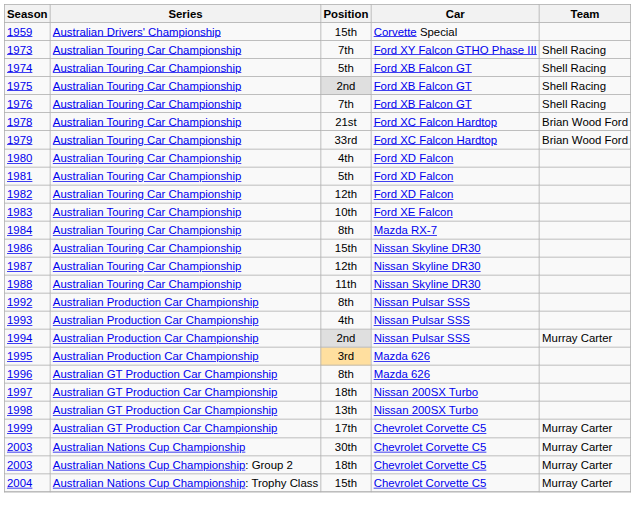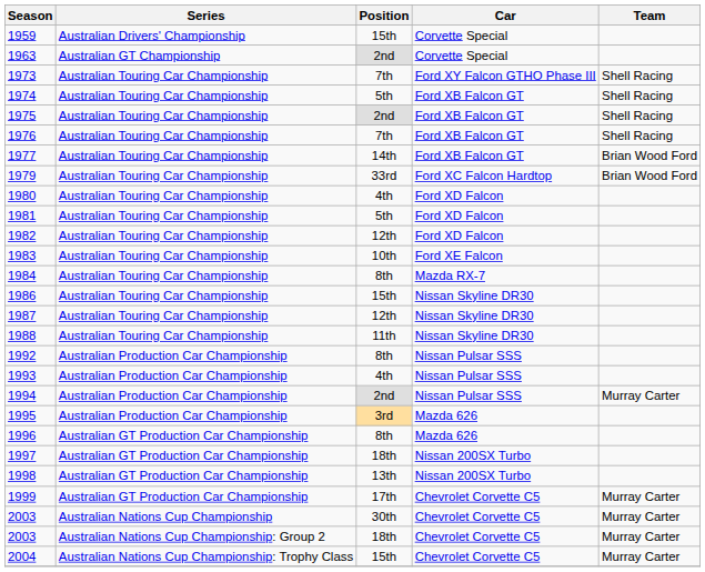 <table class="wikitable" style="font-size: 95%;">
 <tr>
 <th>Season</th>
 <th>Series</th>
 <th>Position</th>
 <th>Car</th>
 <th>Team</th>
 </tr>
 <tr>
 <td><a href='#'>1959</a></td>
 <td><a href='#'>Australian Drivers' Championship</a></td>
 <td align="center">15th</td>
+<td><a href='#'>Corvette</a> Special</td>
+<td></td>
+</tr>
+<tr>
+<td><a href='#'>1963</a></td>
+<td><a href='#'>Australian GT Championship</a></td>
+<td align="center" style="background:#dfdfdf;">2nd</td>
 <td><a href='#'>Corvette</a> Special</td>
 <td></td>
 </tr>
 <tr>
 <td><a href='#'>1973</a></td>
 <td><a href='#'>Australian Touring Car Championship</a></td>
 <td align="center">7th</td>
 <td><a href='#'>Ford XY Falcon GTHO Phase III</a></td>
 <td>Shell Racing</td>
 </tr>
 <tr>
 <td><a href='#'>1974</a></td>
 <td><a href='#'>Australian Touring Car Championship</a></td>
 <td align="center">5th</td>
 <td><a href='#'>Ford XB Falcon GT</a></td>
 <td>Shell Racing</td>
 </tr>
 <tr>
 <td><a href='#'>1975</a></td>
 <td><a href='#'>Australian Touring Car Championship</a></td>
 <td align="center" style="background:#dfdfdf;">2nd</td>
 <td><a href='#'>Ford XB Falcon GT</a></td>
 <td>Shell Racing</td>
 </tr>
 <tr>
 <td><a href='#'>1976</a></td>
 <td><a href='#'>Australian Touring Car Championship</a></td>
 <td align="center">7th</td>
 <td><a href='#'>Ford XB Falcon GT</a></td>
 <td>Shell Racing</td>
 </tr>
 <tr>
-<td><a href='#'>1978</a></td>
+<td><a href='#'>1977</a></td>
 <td><a href='#'>Australian Touring Car Championship</a></td>
-<td align="center">21st</td>
-<td><a href='#'>Ford XC Falcon Hardtop</a></td>
+<td align="center">14th</td>
+<td><a href='#'>Ford XB Falcon GT</a></td>
 <td>Brian Wood Ford</td>
 </tr>
 <tr>
 <td><a href='#'>1979</a></td>
 <td><a href='#'>Australian Touring Car Championship</a></td>
 <td align="center">33rd</td>
 <td><a href='#'>Ford XC Falcon Hardtop</a></td>
 <td>Brian Wood Ford</td>
 </tr>
 <tr>
 <td><a href='#'>1980</a></td>
 <td><a href='#'>Australian Touring Car Championship</a></td>
 <td align="center">4th</td>
 <td><a href='#'>Ford XD Falcon</a></td>
 <td></td>
 </tr>
 <tr>
 <td><a href='#'>1981</a></td>
 <td><a href='#'>Australian Touring Car Championship</a></td>
 <td align="center">5th</td>
 <td><a href='#'>Ford XD Falcon</a></td>
 <td></td>
 </tr>
 <tr>
 <td><a href='#'>1982</a></td>
 <td><a href='#'>Australian Touring Car Championship</a></td>
 <td align="center">12th</td>
 <td><a href='#'>Ford XD Falcon</a></td>
 <td></td>
 </tr>
 <tr>
 <td><a href='#'>1983</a></td>
 <td><a href='#'>Australian Touring Car Championship</a></td>
 <td align="center">10th</td>
 <td><a href='#'>Ford XE Falcon</a></td>
 <td></td>
 </tr>
 <tr>
 <td><a href='#'>1984</a></td>
 <td><a href='#'>Australian Touring Car Championship</a></td>
 <td align="center">8th</td>
 <td><a href='#'>Mazda RX-7</a></td>
 <td></td>
 </tr>
 <tr>
 <td><a href='#'>1986</a></td>
 <td><a href='#'>Australian Touring Car Championship</a></td>
 <td align="center">15th</td>
 <td><a href='#'>Nissan Skyline DR30</a></td>
 <td></td>
 </tr>
 <tr>
 <td><a href='#'>1987</a></td>
 <td><a href='#'>Australian Touring Car Championship</a></td>
 <td align="center">12th</td>
 <td><a href='#'>Nissan Skyline DR30</a></td>
 <td></td>
 </tr>
 <tr>
 <td><a href='#'>1988</a></td>
 <td><a href='#'>Australian Touring Car Championship</a></td>
 <td align="center">11th</td>
 <td><a href='#'>Nissan Skyline DR30</a></td>
 <td></td>
 </tr>
 <tr>
 <td><a href='#'>1992</a></td>
 <td><a href='#'>Australian Production Car Championship</a></td>
 <td align="center">8th</td>
 <td><a href='#'>Nissan Pulsar SSS</a></td>
 <td></td>
 </tr>
 <tr>
 <td><a href='#'>1993</a></td>
 <td><a href='#'>Australian Production Car Championship</a></td>
 <td align="center">4th</td>
 <td><a href='#'>Nissan Pulsar SSS</a></td>
 <td></td>
 </tr>
 <tr>
 <td><a href='#'>1994</a></td>
 <td><a href='#'>Australian Production Car Championship</a></td>
 <td align="center" style="background:#dfdfdf;">2nd</td>
 <td><a href='#'>Nissan Pulsar SSS</a></td>
 <td>Murray Carter</td>
 </tr>
 <tr>
 <td><a href='#'>1995</a></td>
 <td><a href='#'>Australian Production Car Championship</a></td>
 <td align="center" style="background:#ffdf9f;">3rd</td>
 <td><a href='#'>Mazda 626</a></td>
 <td></td>
 </tr>
 <tr>
 <td><a href='#'>1996</a></td>
 <td><a href='#'>Australian GT Production Car Championship</a></td>
 <td align="center">8th</td>
 <td><a href='#'>Mazda 626</a></td>
 <td></td>
 </tr>
 <tr>
 <td><a href='#'>1997</a></td>
 <td><a href='#'>Australian GT Production Car Championship</a></td>
 <td align="center">18th</td>
 <td><a href='#'>Nissan 200SX Turbo</a></td>
 <td></td>
 </tr>
 <tr>
 <td><a href='#'>1998</a></td>
 <td><a href='#'>Australian GT Production Car Championship</a></td>
 <td align="center">13th</td>
 <td><a href='#'>Nissan 200SX Turbo</a></td>
 <td></td>
 </tr>
 <tr>
 <td><a href='#'>1999</a></td>
 <td><a href='#'>Australian GT Production Car Championship</a></td>
 <td align="center">17th</td>
 <td><a href='#'>Chevrolet Corvette C5</a></td>
 <td>Murray Carter</td>
 </tr>
 <tr>
 <td><a href='#'>2003</a></td>
 <td><a href='#'>Australian Nations Cup Championship</a></td>
 <td align="center">30th</td>
 <td><a href='#'>Chevrolet Corvette C5</a></td>
 <td>Murray Carter</td>
 </tr>
 <tr>
 <td><a href='#'>2003</a></td>
 <td><a href='#'>Australian Nations Cup Championship</a>: Group 2</td>
 <td align="center">18th</td>
 <td><a href='#'>Chevrolet Corvette C5</a></td>
 <td>Murray Carter</td>
 </tr>
 <tr>
 <td><a href='#'>2004</a></td>
 <td><a href='#'>Australian Nations Cup Championship</a>: Trophy Class</td>
 <td align="center">15th</td>
 <td><a href='#'>Chevrolet Corvette C5</a></td>
 <td>Murray Carter</td>
 </tr>
 <tr>
 </tr>
 </table>
